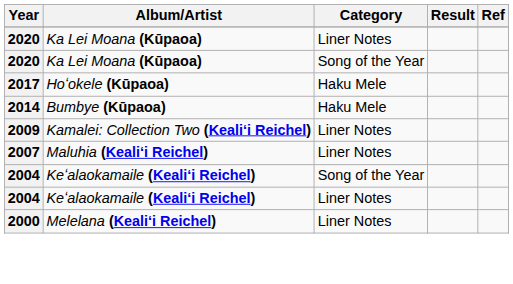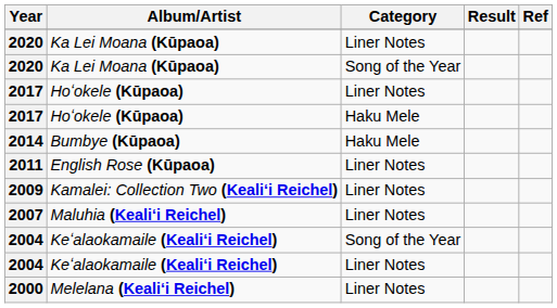 <table class="wikitable sortable">
 <tr>
 <th sortable=yes>Year</th>
 <th sortable=yes>Album/Artist</th>
 <th sortable=yes>Category</th>
 <th sortable=yes>Result</th>
 <th class=unsortable>Ref</th>
 </tr>
 <tr>
 </tr>
 <tr>
 <th scope="row">2020</th>
 <td><em>Ka Lei Moana</em> <strong>(Kūpaoa)</strong></td>
 <td>Liner Notes</td>
 <td></td>
 <td></td>
 </tr>
 <tr>
 <th scope="row">2020</th>
 <td><em>Ka Lei Moana</em> <strong>(Kūpaoa)</strong></td>
 <td>Song of the Year</td>
 <td></td>
 <td></td>
 </tr>
 <tr>
 <th scope="row">2017</th>
 <td><em>Hoʻokele</em> <strong>(Kūpaoa)</strong></td>
+<td>Liner Notes</td>
+<td></td>
+<td></td>
+</tr>
+<tr>
+<th scope="row">2017</th>
+<td><em>Hoʻokele</em> <strong>(Kūpaoa)</strong></td>
 <td>Haku Mele</td>
 <td></td>
 <td></td>
 </tr>
 <tr>
 <th scope="row">2014</th>
 <td><em>Bumbye</em> <strong>(Kūpaoa)</strong></td>
 <td>Haku Mele</td>
+<td></td>
+<td></td>
+</tr>
+<tr>
+<th scope="row">2011</th>
+<td><em>English Rose</em> <strong>(Kūpaoa)</strong></td>
+<td>Liner Notes</td>
 <td></td>
 <td></td>
 </tr>
 <tr>
 <th scope="row">2009</th>
 <td><em>Kamalei: Collection Two</em> <strong>(<a href='#'>Kealiʻi Reichel</a>)</strong></td>
 <td>Liner Notes</td>
 <td></td>
 <td></td>
 </tr>
 <tr>
 <th scope="row">2007</th>
 <td><em>Maluhia</em> <strong>(<a href='#'>Kealiʻi Reichel</a>)</strong></td>
 <td>Liner Notes</td>
 <td></td>
 <td></td>
 </tr>
 <tr>
 <th scope="row">2004</th>
 <td><em>Keʻalaokamaile</em> <strong>(<a href='#'>Kealiʻi Reichel</a>)</strong></td>
 <td>Song of the Year</td>
 <td></td>
 <td></td>
 </tr>
 <tr>
 <th scope="row">2004</th>
 <td><em>Keʻalaokamaile</em> <strong>(<a href='#'>Kealiʻi Reichel</a>)</strong></td>
 <td>Liner Notes</td>
 <td></td>
 <td></td>
 </tr>
 <tr>
 <th scope="row">2000</th>
 <td><em>Melelana</em> <strong>(<a href='#'>Kealiʻi Reichel</a>)</strong></td>
 <td>Liner Notes</td>
 <td></td>
 <td></td>
 </tr>
 </table>
